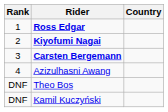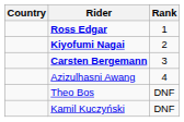 <table class="wikitable sortable" style="font-size:95%" style="width:25em;">
 <tr>
+<th>Country</th>
+<th>Rider</th>
 <th>Rank</th>
-<th>Rider</th>
-<th>Country</th>
 </tr>
 <tr>
+<td></td>
+<td><strong><a href='#'>Ross Edgar</a></strong></td>
 <td align=center>1</td>
-<td><strong><a href='#'>Ross Edgar</a></strong></td>
-<td></td>
 </tr>
 <tr>
+<td></td>
+<td><strong><a href='#'>Kiyofumi Nagai</a></strong></td>
 <td align=center>2</td>
-<td><strong><a href='#'>Kiyofumi Nagai</a></strong></td>
-<td></td>
 </tr>
 <tr>
+<td></td>
+<td><strong><a href='#'>Carsten Bergemann</a></strong></td>
 <td align=center>3</td>
-<td><strong><a href='#'>Carsten Bergemann</a></strong></td>
-<td></td>
 </tr>
 <tr>
+<td></td>
+<td><a href='#'>Azizulhasni Awang</a></td>
 <td align=center>4</td>
-<td><a href='#'>Azizulhasni Awang</a></td>
-<td></td>
 </tr>
 <tr>
+<td></td>
+<td><a href='#'>Theo Bos</a></td>
 <td align=center>DNF</td>
-<td><a href='#'>Theo Bos</a></td>
-<td></td>
 </tr>
 <tr>
+<td></td>
+<td><a href='#'>Kamil Kuczyński</a></td>
 <td align=center>DNF</td>
-<td><a href='#'>Kamil Kuczyński</a></td>
-<td></td>
 </tr>
 </table>
